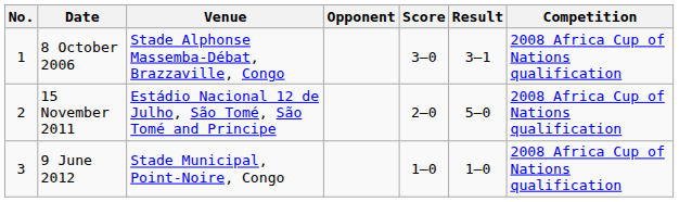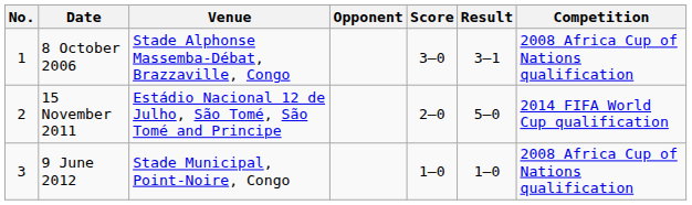 <table class="wikitable sortable">
 <tr>
 <th scope="col">No.</th>
 <th scope="col">Date</th>
 <th scope="col">Venue</th>
 <th scope="col">Opponent</th>
 <th scope="col">Score</th>
 <th scope="col">Result</th>
 <th scope="col">Competition</th>
 </tr>
 <tr>
 <td style="text-align:center">1</td>
 <td>8 October 2006</td>
 <td><a href='#'>Stade Alphonse Massemba-Débat</a>, <a href='#'>Brazzaville</a>, <a href='#'>Congo</a></td>
 <td></td>
 <td style="text-align:center">3–0</td>
 <td style="text-align:center">3–1</td>
 <td><a href='#'>2008 Africa Cup of Nations qualification</a></td>
 </tr>
 <tr>
 <td style="text-align:center">2</td>
 <td>15 November 2011</td>
 <td><a href='#'>Estádio Nacional 12 de Julho</a>, <a href='#'>São Tomé</a>, <a href='#'>São Tomé and Principe</a></td>
 <td></td>
 <td style="text-align:center">2–0</td>
 <td style="text-align:center">5–0</td>
-<td><a href='#'>2008 Africa Cup of Nations qualification</a></td>
+<td><a href='#'>2014 FIFA World Cup qualification</a></td>
 </tr>
 <tr>
 <td style="text-align:center">3</td>
 <td>9 June 2012</td>
 <td><a href='#'>Stade Municipal</a>, <a href='#'>Point-Noire</a>, Congo</td>
 <td></td>
 <td style="text-align:center">1–0</td>
 <td style="text-align:center">1–0</td>
 <td><a href='#'>2008 Africa Cup of Nations qualification</a></td>
 </tr>
 </table>
